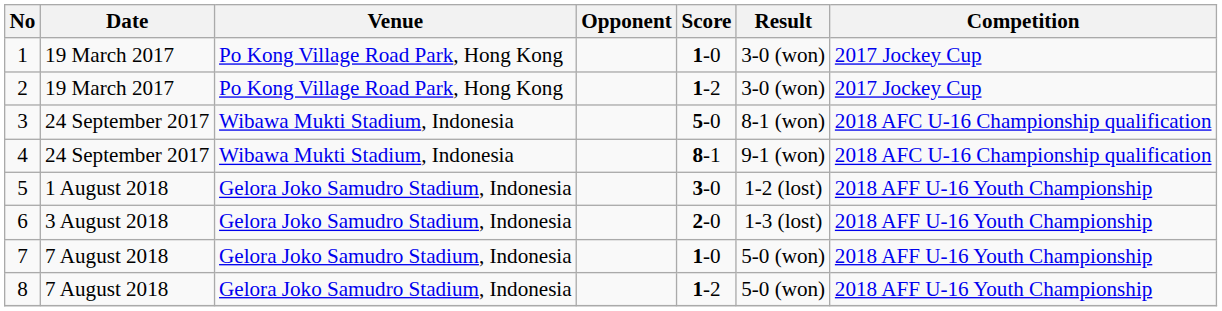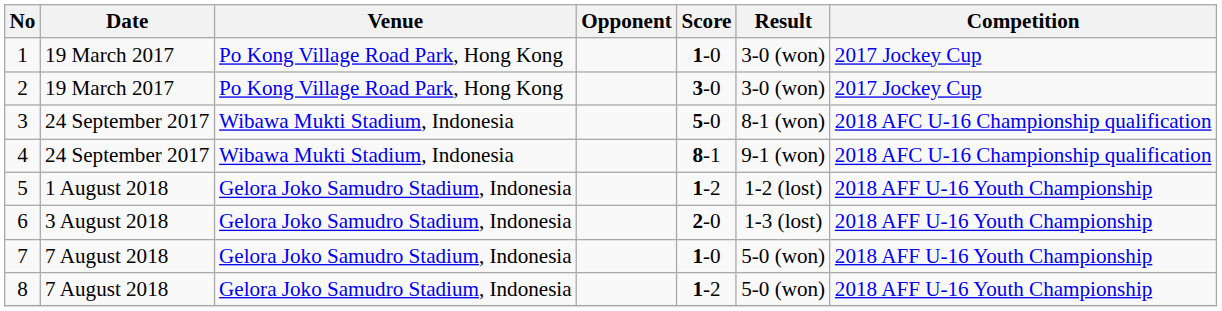 <table class="wikitable">
 <tr>
 <th>No</th>
 <th>Date</th>
 <th>Venue</th>
 <th>Opponent</th>
 <th>Score</th>
 <th>Result</th>
 <th>Competition</th>
 </tr>
 <tr>
 <td align=center>1</td>
 <td>19 March 2017</td>
 <td><a href='#'>Po Kong Village Road Park</a>, Hong Kong</td>
 <td></td>
 <td align=center><strong>1</strong>-0</td>
 <td align=center>3-0 (won)</td>
 <td><a href='#'>2017 Jockey Cup</a></td>
 </tr>
 <tr>
 <td align=center>2</td>
 <td>19 March 2017</td>
 <td><a href='#'>Po Kong Village Road Park</a>, Hong Kong</td>
 <td></td>
-<td align=center><strong>1</strong>-2</td>
+<td align=center><strong>3</strong>-0</td>
 <td align=center>3-0 (won)</td>
 <td><a href='#'>2017 Jockey Cup</a></td>
 </tr>
 <tr>
 <td align=center>3</td>
 <td>24 September 2017</td>
 <td><a href='#'>Wibawa Mukti Stadium</a>, Indonesia</td>
 <td></td>
 <td align=center><strong>5</strong>-0</td>
 <td align=center>8-1 (won)</td>
 <td><a href='#'>2018 AFC U-16 Championship qualification</a></td>
 </tr>
 <tr>
 <td align=center>4</td>
 <td>24 September 2017</td>
 <td><a href='#'>Wibawa Mukti Stadium</a>, Indonesia</td>
 <td></td>
 <td align=center><strong>8</strong>-1</td>
 <td align=center>9-1 (won)</td>
 <td><a href='#'>2018 AFC U-16 Championship qualification</a></td>
 </tr>
 <tr>
 <td align=center>5</td>
 <td>1 August 2018</td>
 <td><a href='#'>Gelora Joko Samudro Stadium</a>, Indonesia</td>
 <td></td>
-<td align=center><strong>3</strong>-0</td>
+<td align=center><strong>1</strong>-2</td>
 <td align=center>1-2 (lost)</td>
 <td><a href='#'>2018 AFF U-16 Youth Championship</a></td>
 </tr>
 <tr>
 <td align=center>6</td>
 <td>3 August 2018</td>
 <td><a href='#'>Gelora Joko Samudro Stadium</a>, Indonesia</td>
 <td></td>
 <td align=center><strong>2</strong>-0</td>
 <td align=center>1-3 (lost)</td>
 <td><a href='#'>2018 AFF U-16 Youth Championship</a></td>
 </tr>
 <tr>
 <td align=center>7</td>
 <td>7 August 2018</td>
 <td><a href='#'>Gelora Joko Samudro Stadium</a>, Indonesia</td>
 <td></td>
 <td align=center><strong>1</strong>-0</td>
 <td align=center>5-0 (won)</td>
 <td><a href='#'>2018 AFF U-16 Youth Championship</a></td>
 </tr>
 <tr>
 <td align=center>8</td>
 <td>7 August 2018</td>
 <td><a href='#'>Gelora Joko Samudro Stadium</a>, Indonesia</td>
 <td></td>
 <td align=center><strong>1</strong>-2</td>
 <td align=center>5-0 (won)</td>
 <td><a href='#'>2018 AFF U-16 Youth Championship</a></td>
 </tr>
 <tr>
 </tr>
 </table>
